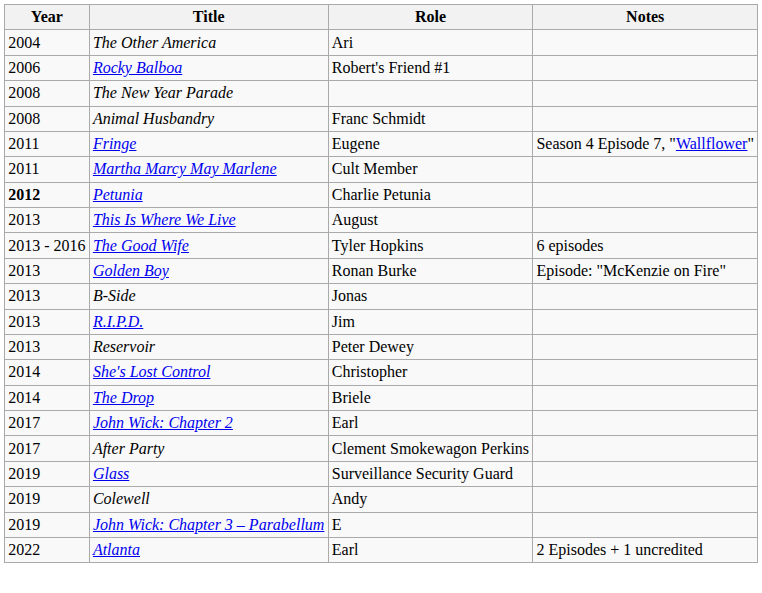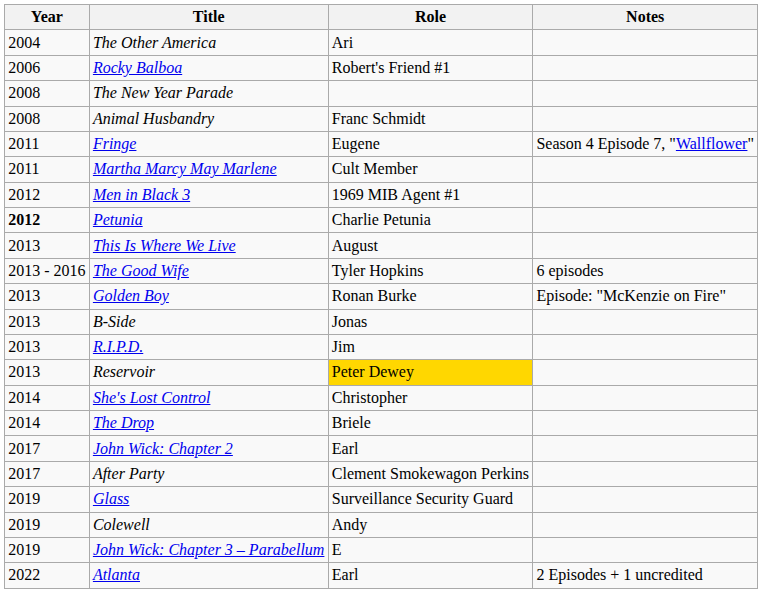 <table class="wikitable">
 <tr>
 <th>Year</th>
 <th>Title</th>
 <th>Role</th>
 <th>Notes</th>
 </tr>
 <tr>
 <td>2004</td>
 <td><em>The Other America</em></td>
 <td>Ari</td>
 <td></td>
 </tr>
 <tr>
 <td>2006</td>
 <td><em><a href='#'>Rocky Balboa</a></em></td>
 <td>Robert's Friend #1</td>
 <td></td>
 </tr>
 <tr>
 <td>2008</td>
 <td><em>The New Year Parade</em></td>
 <td></td>
 <td></td>
 </tr>
 <tr>
 <td>2008</td>
 <td><em>Animal Husbandry</em></td>
 <td>Franc Schmidt</td>
 <td></td>
 </tr>
 <tr>
 <td>2011</td>
 <td><em><a href='#'>Fringe</a></em></td>
 <td>Eugene</td>
 <td>Season 4 Episode 7, "<a href='#'>Wallflower</a>"</td>
 </tr>
 <tr>
 <td>2011</td>
 <td><em><a href='#'>Martha Marcy May Marlene</a></em></td>
 <td>Cult Member</td>
 <td></td>
 </tr>
 <tr>
+<td>2012</td>
+<td><em><a href='#'>Men in Black 3</a></em></td>
+<td>1969 MIB Agent #1</td>
+<td></td>
+</tr>
+<tr>
 <td><strong>2012</strong></td>
 <td><em><a href='#'>Petunia</a></em></td>
 <td>Charlie Petunia</td>
 <td></td>
 </tr>
 <tr>
 <td>2013</td>
 <td><em><a href='#'>This Is Where We Live</a></em></td>
 <td>August</td>
 <td></td>
 </tr>
 <tr>
 <td>2013 - 2016</td>
 <td><em><a href='#'>The Good Wife</a></em></td>
 <td>Tyler Hopkins</td>
 <td>6 episodes</td>
 </tr>
 <tr>
 <td>2013</td>
 <td><em><a href='#'>Golden Boy</a></em></td>
 <td>Ronan Burke</td>
 <td>Episode: "McKenzie on Fire"</td>
 </tr>
 <tr>
 <td>2013</td>
 <td><em>B-Side</em></td>
 <td>Jonas</td>
 <td></td>
 </tr>
 <tr>
 <td>2013</td>
 <td><em><a href='#'>R.I.P.D.</a></em></td>
 <td>Jim</td>
 <td></td>
 </tr>
 <tr>
 <td>2013</td>
 <td><em>Reservoir</em></td>
-<td>Peter Dewey</td>
+<td style="background: gold;">Peter Dewey</td>
 <td></td>
 </tr>
 <tr>
 <td>2014</td>
 <td><em><a href='#'>She's Lost Control</a></em></td>
 <td>Christopher</td>
 <td></td>
 </tr>
 <tr>
 <td>2014</td>
 <td><em><a href='#'>The Drop</a></em></td>
 <td>Briele</td>
 <td></td>
 </tr>
 <tr>
 <td>2017</td>
 <td><em><a href='#'>John Wick: Chapter 2</a></em></td>
 <td>Earl</td>
 <td></td>
 </tr>
 <tr>
 <td>2017</td>
 <td><em>After Party</em></td>
 <td>Clement Smokewagon Perkins</td>
 <td></td>
 </tr>
 <tr>
 <td>2019</td>
 <td><em><a href='#'>Glass</a></em></td>
 <td>Surveillance Security Guard</td>
 <td></td>
 </tr>
 <tr>
 <td>2019</td>
 <td><em>Colewell</em></td>
 <td>Andy</td>
 <td></td>
 </tr>
 <tr>
 <td>2019</td>
 <td><em><a href='#'>John Wick: Chapter 3 – Parabellum</a></em></td>
 <td>E</td>
 <td></td>
 </tr>
 <tr>
 <td>2022</td>
 <td><em><a href='#'>Atlanta</a></em></td>
 <td>Earl</td>
 <td>2 Episodes + 1 uncredited</td>
 </tr>
 </table>
